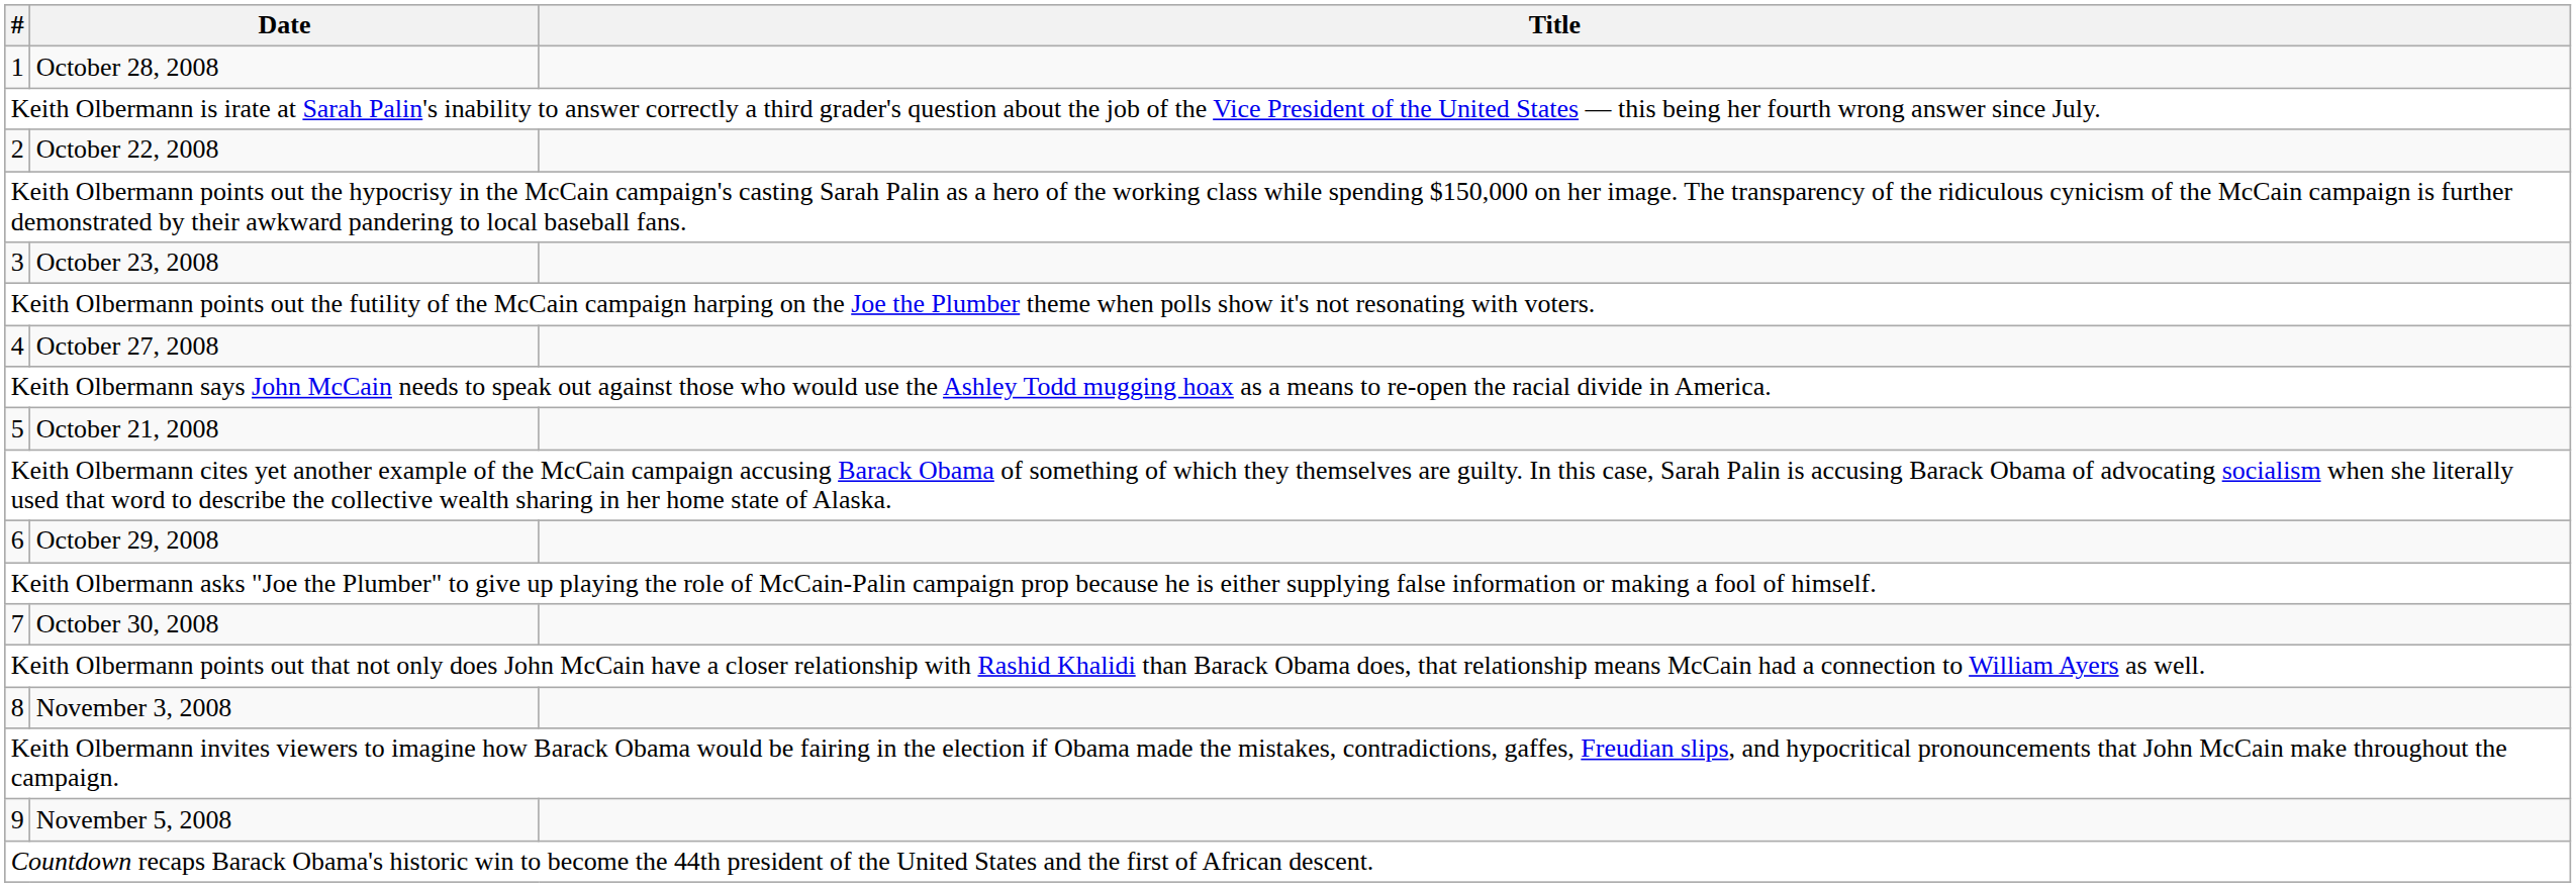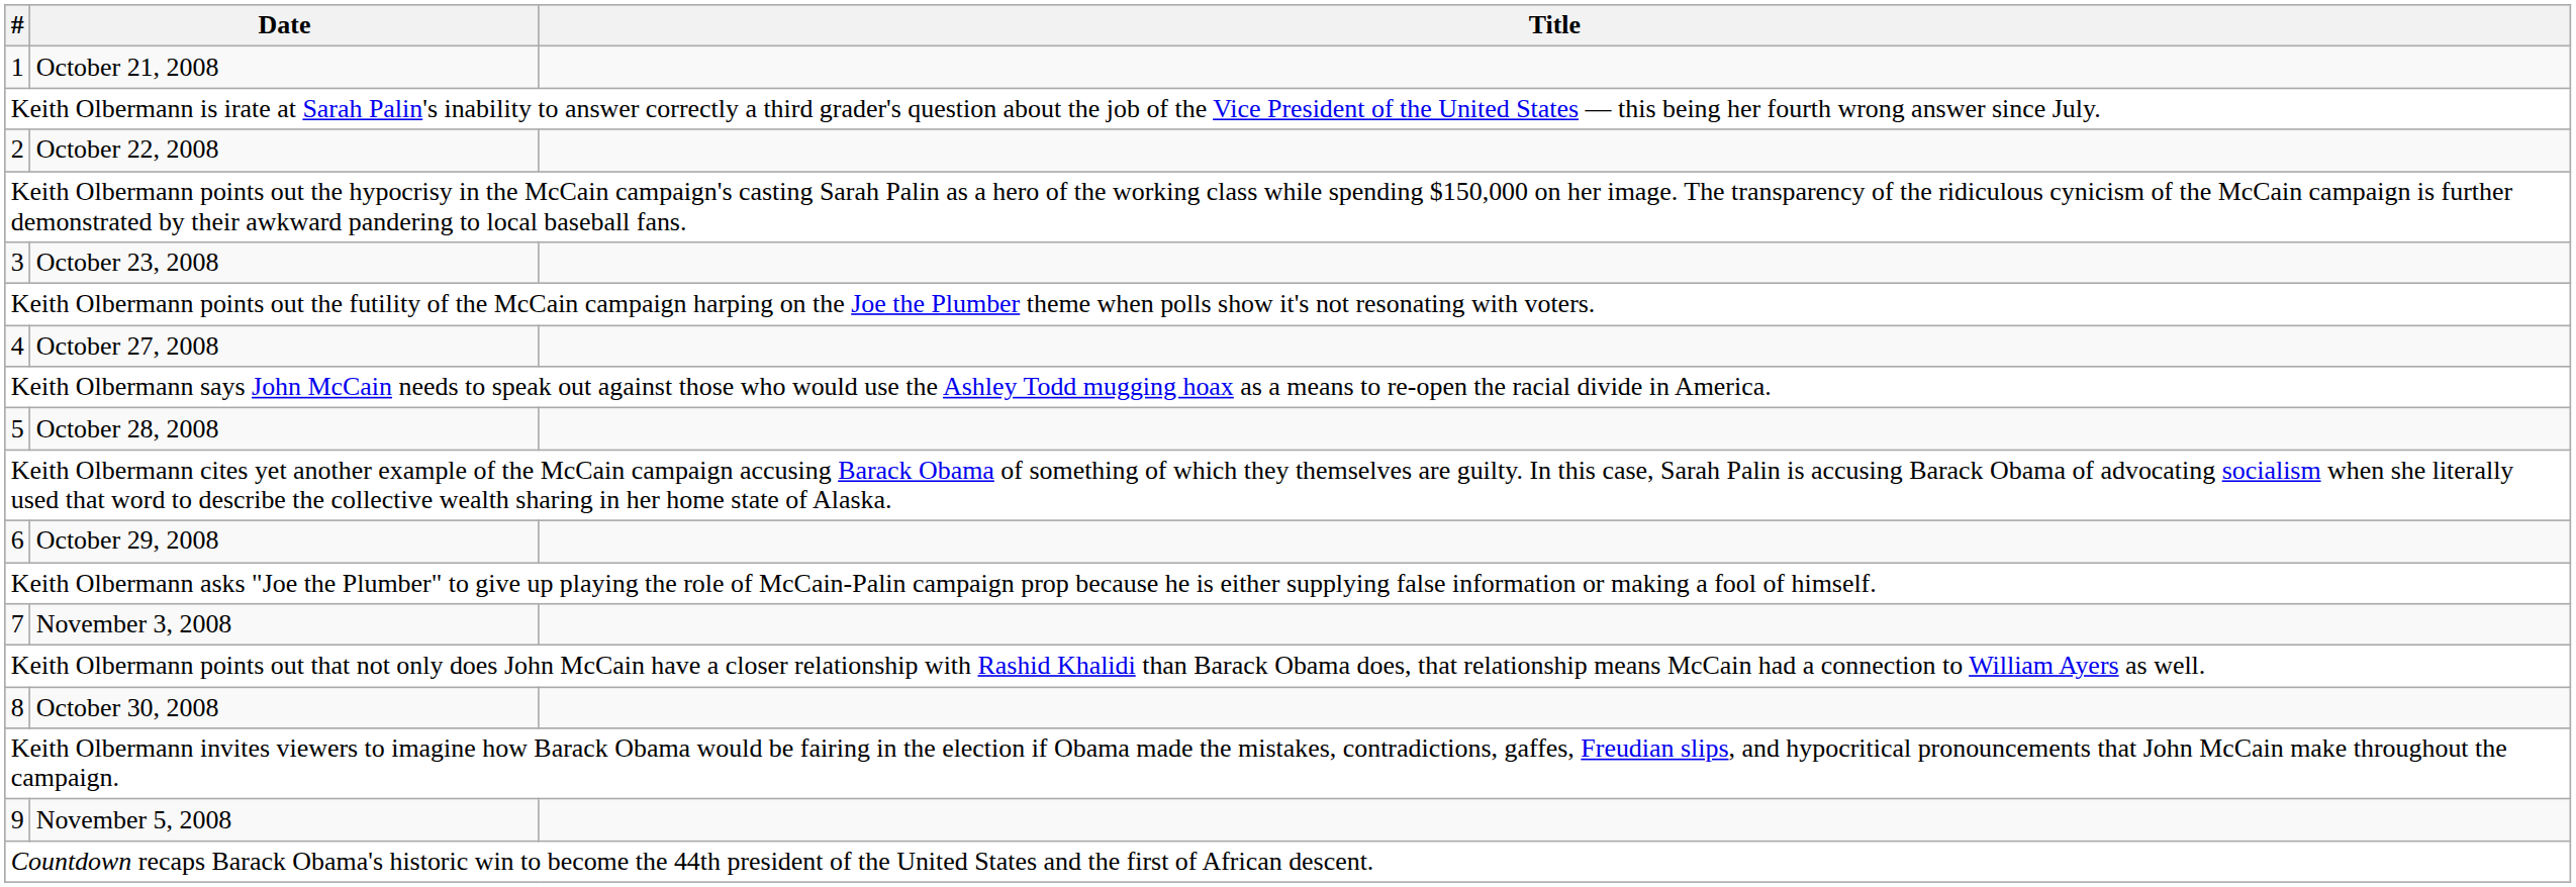 <table class="wikitable" border="1">
 <tr>
 <th>#</th>
 <th width="20%">Date</th>
 <th width="80%">Title</th>
 </tr>
 <tr>
 <td>1</td>
-<td>October 28, 2008</td>
+<td>October 21, 2008</td>
 <td></td>
 </tr>
 <tr>
 <td colspan="3" valign="top" style="background:#FFFFFF">Keith Olbermann is irate at <a href='#'>Sarah Palin</a>'s inability to answer correctly a third grader's question about the job of the <a href='#'>Vice President of the United States</a> — this being her fourth wrong answer since July.</td>
 </tr>
 <tr>
 <td>2</td>
 <td>October 22, 2008</td>
 <td></td>
 </tr>
 <tr>
 <td colspan="3" valign="top" style="background:#FFFFFF">Keith Olbermann points out the hypocrisy in the McCain campaign's casting Sarah Palin as a hero of the working class while spending $150,000 on her image. The transparency of the ridiculous cynicism of the McCain campaign is further demonstrated by their awkward pandering to local baseball fans.</td>
 </tr>
 <tr>
 <td>3</td>
 <td>October 23, 2008</td>
 <td></td>
 </tr>
 <tr>
 <td colspan="3" valign="top" style="background:#FFFFFF">Keith Olbermann points out the futility of the McCain campaign harping on the <a href='#'>Joe the Plumber</a> theme when polls show it's not resonating with voters.</td>
 </tr>
 <tr>
 <td>4</td>
 <td>October 27, 2008</td>
 <td></td>
 </tr>
 <tr>
 <td colspan="3" valign="top" style="background:#FFFFFF">Keith Olbermann says <a href='#'>John McCain</a> needs to speak out against those who would use the <a href='#'>Ashley Todd mugging hoax</a> as a means to re-open the racial divide in America.</td>
 </tr>
 <tr>
 <td>5</td>
-<td>October 21, 2008</td>
+<td>October 28, 2008</td>
 <td></td>
 </tr>
 <tr>
 <td colspan="3" valign="top" style="background:#FFFFFF">Keith Olbermann cites yet another example of the McCain campaign accusing <a href='#'>Barack Obama</a> of something of which they themselves are guilty. In this case, Sarah Palin is accusing Barack Obama of advocating <a href='#'>socialism</a> when she literally used that word to describe the collective wealth sharing in her home state of Alaska.</td>
 </tr>
 <tr>
 <td>6</td>
 <td>October 29, 2008</td>
 <td></td>
 </tr>
 <tr>
 <td colspan="3" valign="top" style="background:#FFFFFF">Keith Olbermann asks "Joe the Plumber" to give up playing the role of McCain-Palin campaign prop because he is either supplying false information or making a fool of himself.</td>
 </tr>
 <tr>
 <td>7</td>
-<td>October 30, 2008</td>
+<td>November 3, 2008</td>
 <td></td>
 </tr>
 <tr>
 <td colspan="3" valign="top" style="background:#FFFFFF">Keith Olbermann points out that not only does John McCain have a closer relationship with <a href='#'>Rashid Khalidi</a> than Barack Obama does, that relationship means McCain had a connection to <a href='#'>William Ayers</a> as well.</td>
 </tr>
 <tr>
 <td>8</td>
-<td>November 3, 2008</td>
+<td>October 30, 2008</td>
 <td></td>
 </tr>
 <tr>
 <td colspan="3" valign="top" style="background:#FFFFFF">Keith Olbermann invites viewers to imagine how Barack Obama would be fairing in the election if Obama made the mistakes, contradictions, gaffes, <a href='#'>Freudian slips</a>, and hypocritical pronouncements that John McCain make throughout the campaign.</td>
 </tr>
 <tr>
 <td>9</td>
 <td>November 5, 2008</td>
 <td></td>
 </tr>
 <tr>
 <td colspan="3" valign="top" style="background:#FFFFFF"><em>Countdown</em> recaps Barack Obama's historic win to become the 44th president of the United States and the first of African descent.</td>
 </tr>
 </table>
